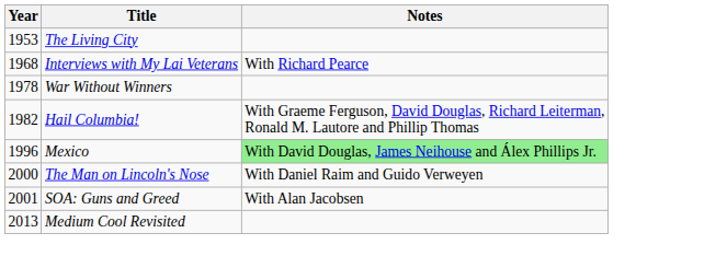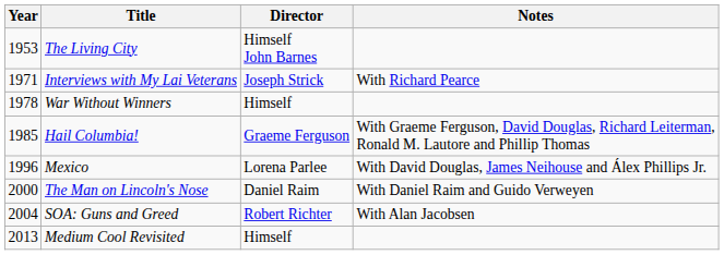 <table class="wikitable">
 <tr>
 <th>Year</th>
 <th>Title</th>
+<th>Director</th>
 <th>Notes</th>
 </tr>
 <tr>
 <td>1953</td>
 <td><em><a href='#'>The Living City</a></em></td>
+<td>Himself<br><a href='#'>John Barnes</a></td>
 <td></td>
 </tr>
 <tr>
-<td>1968</td>
+<td>1971</td>
 <td><em><a href='#'>Interviews with My Lai Veterans</a></em></td>
+<td><a href='#'>Joseph Strick</a></td>
 <td>With <a href='#'>Richard Pearce</a></td>
 </tr>
 <tr>
 <td>1978</td>
 <td><em>War Without Winners</em></td>
+<td>Himself</td>
 <td></td>
 </tr>
 <tr>
-<td>1982</td>
+<td>1985</td>
 <td><em><a href='#'>Hail Columbia!</a></em></td>
+<td><a href='#'>Graeme Ferguson</a></td>
 <td>With Graeme Ferguson, <a href='#'>David Douglas</a>, <a href='#'>Richard Leiterman</a>,<br>Ronald M. Lautore and Phillip Thomas</td>
 </tr>
 <tr>
 <td>1996</td>
 <td><em>Mexico</em></td>
-<td style="background: lightgreen;">With David Douglas, <a href='#'>James Neihouse</a> and Álex Phillips Jr.</td>
+<td>Lorena Parlee</td>
+<td>With David Douglas, <a href='#'>James Neihouse</a> and Álex Phillips Jr.</td>
 </tr>
 <tr>
 <td>2000</td>
 <td><em><a href='#'>The Man on Lincoln's Nose</a></em></td>
+<td>Daniel Raim</td>
 <td>With Daniel Raim and Guido Verweyen</td>
 </tr>
 <tr>
-<td>2001</td>
+<td>2004</td>
 <td><em>SOA: Guns and Greed</em></td>
+<td><a href='#'>Robert Richter</a></td>
 <td>With Alan Jacobsen</td>
 </tr>
 <tr>
 <td>2013</td>
 <td><em>Medium Cool Revisited</em></td>
+<td>Himself</td>
 <td></td>
 </tr>
 </table>
